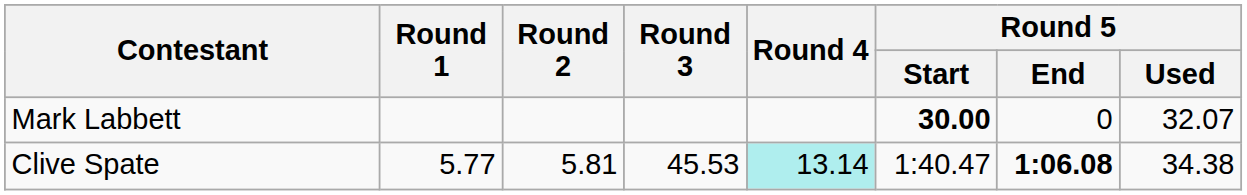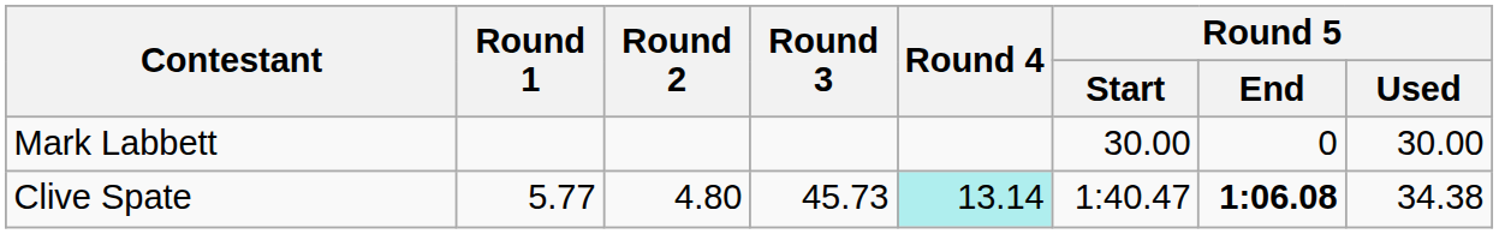 <table class="wikitable">
 <tr>
 <th rowspan="2" width="200">Contestant</th>
 <th rowspan="2" width="60">Round 1</th>
 <th rowspan="2" width="60">Round 2</th>
 <th rowspan="2" width="60">Round 3</th>
 <th rowspan="2">Round 4</th>
 <th colspan="3">Round 5</th>
 </tr>
 <tr>
 <th width="60">Start</th>
 <th width="60">End</th>
 <th width="60">Used</th>
 </tr>
 <tr>
 <td>Mark Labbett</td>
 <td align="right"></td>
 <td align="right"></td>
 <td align="right"></td>
 <td align="right"></td>
-<td align="right"><strong>30.00</strong></td>
+<td align="right">30.00</td>
 <td align="right">0</td>
-<td align="right">32.07</td>
+<td align="right">30.00</td>
 </tr>
 <tr>
 <td>Clive Spate</td>
 <td align="right">5.77</td>
-<td align="right">5.81</td>
-<td align="right">45.53</td>
+<td align="right">4.80</td>
+<td align="right">45.73</td>
 <td align="right" style="background: paleturquoise;">13.14</td>
 <td align="right">1:40.47</td>
 <td align="right"><strong>1:06.08</strong></td>
 <td align="right">34.38</td>
 </tr>
 </table>
